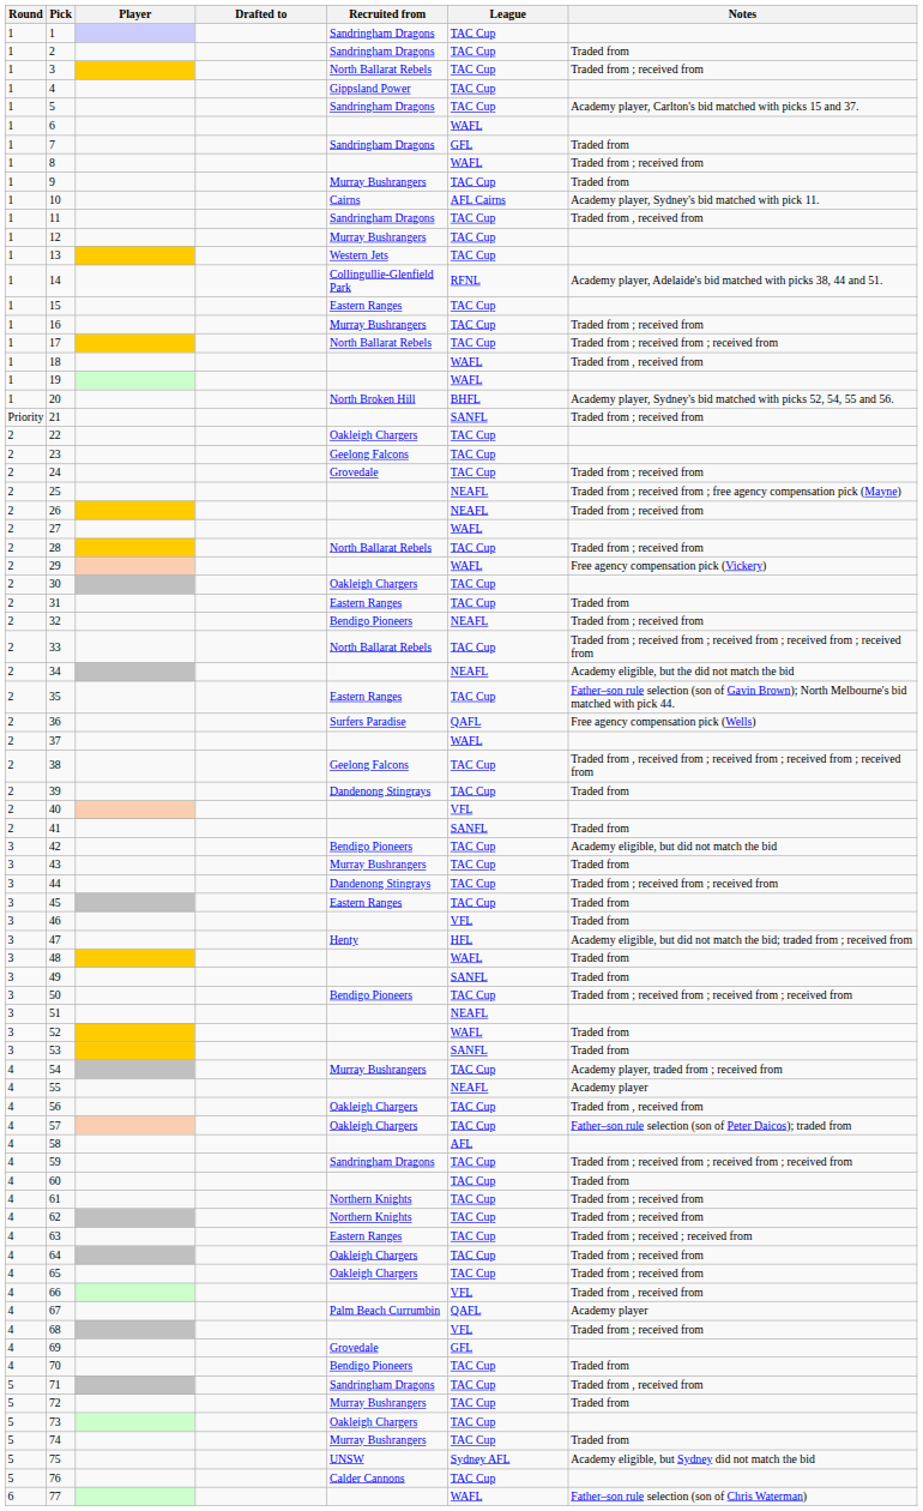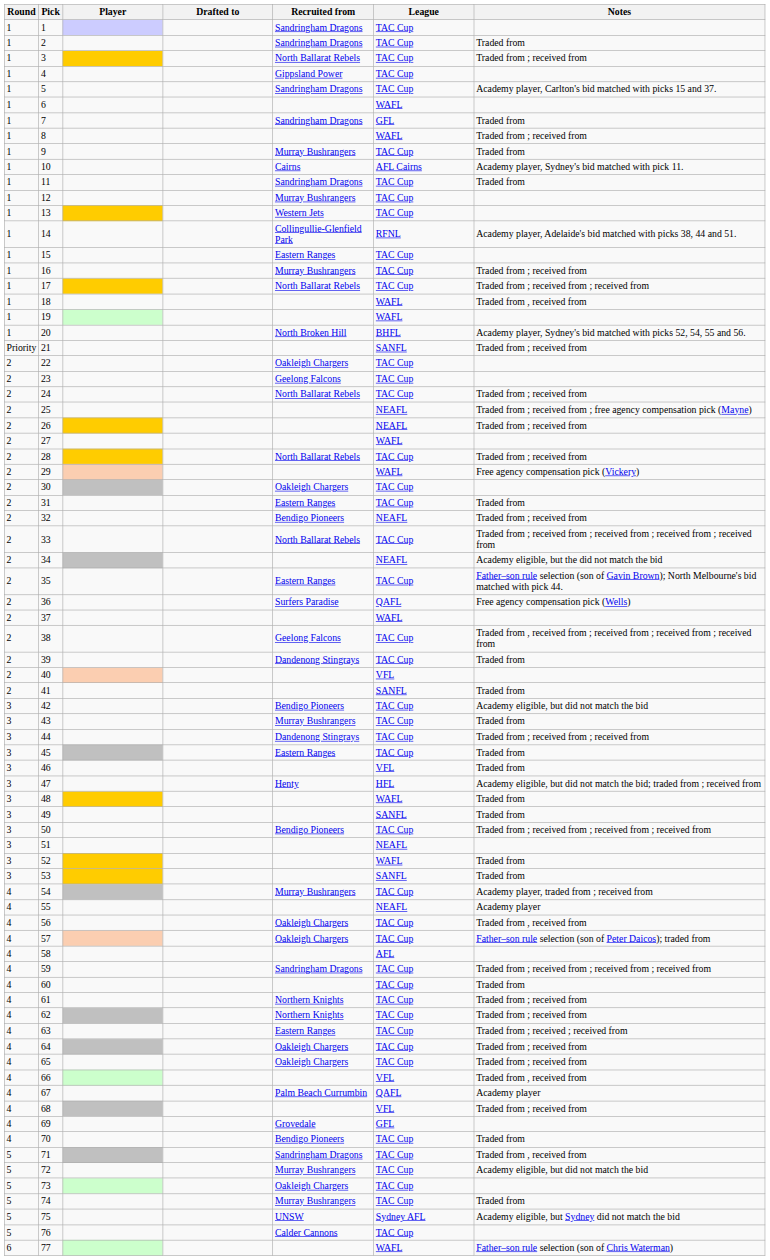 <table class="wikitable sortable">
 <tr>
 <th scope="col" style="width:2em">Round</th>
 <th scope="col" style="width:2em">Pick</th>
 <th scope="col" style="width:10em">Player</th>
 <th scope="col" style="width:11em">Drafted to</th>
 <th scope="col" style="width:10em">Recruited from</th>
 <th scope="col" style="width:10em">League</th>
 <th scope="col" style="width:30em">Notes</th>
 </tr>
 <tr>
 <td>1</td>
 <td>1</td>
 <td bgcolor="#CCCCFF"></td>
 <td></td>
 <td><a href='#'>Sandringham Dragons</a></td>
 <td><a href='#'>TAC Cup</a></td>
 <td></td>
 </tr>
 <tr>
 <td>1</td>
 <td>2</td>
 <td></td>
 <td></td>
 <td><a href='#'>Sandringham Dragons</a></td>
 <td><a href='#'>TAC Cup</a></td>
 <td>Traded from </td>
 </tr>
 <tr>
 <td>1</td>
 <td>3</td>
 <td align="left" bgcolor="#FFCC00"></td>
 <td></td>
 <td><a href='#'>North Ballarat Rebels</a></td>
 <td><a href='#'>TAC Cup</a></td>
 <td>Traded from ; received from </td>
 </tr>
 <tr>
 <td>1</td>
 <td>4</td>
 <td></td>
 <td></td>
 <td><a href='#'>Gippsland Power</a></td>
 <td><a href='#'>TAC Cup</a></td>
 <td></td>
 </tr>
 <tr>
 <td>1</td>
 <td>5</td>
 <td></td>
 <td></td>
 <td><a href='#'>Sandringham Dragons</a></td>
 <td><a href='#'>TAC Cup</a></td>
 <td>Academy player, Carlton's bid matched with picks 15 and 37.</td>
 </tr>
 <tr>
 <td>1</td>
 <td>6</td>
 <td></td>
 <td></td>
 <td></td>
 <td><a href='#'>WAFL</a></td>
 <td></td>
 </tr>
 <tr>
 <td>1</td>
 <td>7</td>
 <td></td>
 <td></td>
 <td><a href='#'>Sandringham Dragons</a></td>
 <td><a href='#'>GFL</a></td>
 <td>Traded from </td>
 </tr>
 <tr>
 <td>1</td>
 <td>8</td>
 <td></td>
 <td></td>
 <td></td>
 <td><a href='#'>WAFL</a></td>
 <td>Traded from ; received from </td>
 </tr>
 <tr>
 <td>1</td>
 <td>9</td>
 <td></td>
 <td></td>
 <td><a href='#'>Murray Bushrangers</a></td>
 <td><a href='#'>TAC Cup</a></td>
 <td>Traded from </td>
 </tr>
 <tr>
 <td>1</td>
 <td>10</td>
 <td></td>
 <td></td>
 <td><a href='#'>Cairns</a></td>
 <td><a href='#'>AFL Cairns</a></td>
 <td>Academy player, Sydney's bid matched with pick 11.</td>
 </tr>
 <tr>
 <td>1</td>
 <td>11</td>
 <td></td>
 <td></td>
 <td><a href='#'>Sandringham Dragons</a></td>
 <td><a href='#'>TAC Cup</a></td>
-<td>Traded from , received from </td>
+<td>Traded from </td>
 </tr>
 <tr>
 <td>1</td>
 <td>12</td>
 <td></td>
 <td></td>
 <td><a href='#'>Murray Bushrangers</a></td>
 <td><a href='#'>TAC Cup</a></td>
 <td></td>
 </tr>
 <tr>
 <td>1</td>
 <td>13</td>
 <td bgcolor="#FFCC00"></td>
 <td></td>
 <td><a href='#'>Western Jets</a></td>
 <td><a href='#'>TAC Cup</a></td>
 <td></td>
 </tr>
 <tr>
 <td>1</td>
 <td>14</td>
 <td></td>
 <td></td>
 <td><a href='#'>Collingullie-Glenfield Park</a></td>
 <td><a href='#'>RFNL</a></td>
 <td>Academy player, Adelaide's bid matched with picks 38, 44 and 51.</td>
 </tr>
 <tr>
 <td>1</td>
 <td>15</td>
 <td></td>
 <td></td>
 <td><a href='#'>Eastern Ranges</a></td>
 <td><a href='#'>TAC Cup</a></td>
 <td></td>
 </tr>
 <tr>
 <td>1</td>
 <td>16</td>
 <td></td>
 <td></td>
 <td><a href='#'>Murray Bushrangers</a></td>
 <td><a href='#'>TAC Cup</a></td>
 <td>Traded from ; received from </td>
 </tr>
 <tr>
 <td>1</td>
 <td>17</td>
 <td align="left" bgcolor="#FFCC00"></td>
 <td></td>
 <td><a href='#'>North Ballarat Rebels</a></td>
 <td><a href='#'>TAC Cup</a></td>
 <td>Traded from ; received from ; received from </td>
 </tr>
 <tr>
 <td>1</td>
 <td>18</td>
 <td></td>
 <td></td>
 <td></td>
 <td><a href='#'>WAFL</a></td>
 <td>Traded from , received from </td>
 </tr>
 <tr>
 <td>1</td>
 <td>19</td>
 <td bgcolor="#CCFFCC"></td>
 <td></td>
 <td></td>
 <td><a href='#'>WAFL</a></td>
 <td></td>
 </tr>
 <tr>
 <td>1</td>
 <td>20</td>
 <td></td>
 <td></td>
 <td><a href='#'>North Broken Hill</a></td>
 <td><a href='#'>BHFL</a></td>
 <td>Academy player, Sydney's bid matched with picks 52, 54, 55 and 56.</td>
 </tr>
 <tr>
 <td>Priority</td>
 <td>21</td>
 <td></td>
 <td></td>
 <td></td>
 <td><a href='#'>SANFL</a></td>
 <td>Traded from ; received from </td>
 </tr>
 <tr>
 <td>2</td>
 <td>22</td>
 <td></td>
 <td></td>
 <td><a href='#'>Oakleigh Chargers</a></td>
 <td><a href='#'>TAC Cup</a></td>
 <td></td>
 </tr>
 <tr>
 <td>2</td>
 <td>23</td>
 <td></td>
 <td></td>
 <td><a href='#'>Geelong Falcons</a></td>
 <td><a href='#'>TAC Cup</a></td>
 <td></td>
 </tr>
 <tr>
 <td>2</td>
 <td>24</td>
 <td></td>
 <td></td>
-<td><a href='#'>Grovedale</a></td>
+<td><a href='#'>North Ballarat Rebels</a></td>
 <td><a href='#'>TAC Cup</a></td>
 <td>Traded from ; received from </td>
 </tr>
 <tr>
 <td>2</td>
 <td>25</td>
 <td></td>
 <td></td>
 <td></td>
 <td><a href='#'>NEAFL</a></td>
 <td>Traded from ; received from ; free agency compensation pick (<a href='#'>Mayne</a>)</td>
 </tr>
 <tr>
 <td>2</td>
 <td>26</td>
 <td bgcolor="#FFCC00"></td>
 <td></td>
 <td></td>
 <td><a href='#'>NEAFL</a></td>
 <td>Traded from ; received from </td>
 </tr>
 <tr>
 <td>2</td>
 <td>27</td>
 <td></td>
 <td></td>
 <td></td>
 <td><a href='#'>WAFL</a></td>
 <td></td>
 </tr>
 <tr>
 <td>2</td>
 <td>28</td>
 <td bgcolor="#FFCC00"><br></td>
 <td></td>
 <td><a href='#'>North Ballarat Rebels</a></td>
 <td><a href='#'>TAC Cup</a></td>
 <td>Traded from ; received from </td>
 </tr>
 <tr>
 <td>2</td>
 <td>29</td>
 <td bgcolor="#FBCEB1"></td>
 <td></td>
 <td></td>
 <td><a href='#'>WAFL</a></td>
 <td>Free agency compensation pick (<a href='#'>Vickery</a>)</td>
 </tr>
 <tr>
 <td>2</td>
 <td>30</td>
 <td bgcolor="#C0C0C0"></td>
 <td></td>
 <td><a href='#'>Oakleigh Chargers</a></td>
 <td><a href='#'>TAC Cup</a></td>
 <td></td>
 </tr>
 <tr>
 <td>2</td>
 <td>31</td>
 <td></td>
 <td></td>
 <td><a href='#'>Eastern Ranges</a></td>
 <td><a href='#'>TAC Cup</a></td>
 <td>Traded from </td>
 </tr>
 <tr>
 <td>2</td>
 <td>32</td>
 <td></td>
 <td></td>
 <td><a href='#'>Bendigo Pioneers</a></td>
 <td><a href='#'>NEAFL</a></td>
 <td>Traded from ; received from </td>
 </tr>
 <tr>
 <td>2</td>
 <td>33</td>
 <td></td>
 <td></td>
 <td><a href='#'>North Ballarat Rebels</a></td>
 <td><a href='#'>TAC Cup</a></td>
 <td>Traded from ; received from ; received from ; received from ; received from </td>
 </tr>
 <tr>
 <td>2</td>
 <td>34</td>
 <td bgcolor="#C0C0C0"></td>
 <td></td>
 <td></td>
 <td><a href='#'>NEAFL</a></td>
 <td>Academy eligible, but the  did not match the bid</td>
 </tr>
 <tr>
 <td>2</td>
 <td>35</td>
 <td></td>
 <td></td>
 <td><a href='#'>Eastern Ranges</a></td>
 <td><a href='#'>TAC Cup</a></td>
 <td><a href='#'>Father–son rule</a> selection (son of <a href='#'>Gavin Brown</a>); North Melbourne's bid matched with pick 44.</td>
 </tr>
 <tr>
 <td>2</td>
 <td>36</td>
 <td></td>
 <td></td>
 <td><a href='#'>Surfers Paradise</a></td>
 <td><a href='#'>QAFL</a></td>
 <td>Free agency compensation pick (<a href='#'>Wells</a>)</td>
 </tr>
 <tr>
 <td>2</td>
 <td>37</td>
 <td></td>
 <td></td>
 <td></td>
 <td><a href='#'>WAFL</a></td>
 <td></td>
 </tr>
 <tr>
 <td>2</td>
 <td>38</td>
 <td></td>
 <td></td>
 <td><a href='#'>Geelong Falcons</a></td>
 <td><a href='#'>TAC Cup</a></td>
 <td>Traded from , received from ; received from ; received from ; received from </td>
 </tr>
 <tr>
 <td>2</td>
 <td>39</td>
 <td></td>
 <td></td>
 <td><a href='#'>Dandenong Stingrays</a></td>
 <td><a href='#'>TAC Cup</a></td>
 <td>Traded from </td>
 </tr>
 <tr>
 <td>2</td>
 <td>40</td>
 <td bgcolor="#FBCEB1"></td>
 <td></td>
 <td></td>
 <td><a href='#'>VFL</a></td>
 <td></td>
 </tr>
 <tr>
 <td>2</td>
 <td>41</td>
 <td></td>
 <td></td>
 <td></td>
 <td><a href='#'>SANFL</a></td>
 <td>Traded from </td>
 </tr>
 <tr>
 <td>3</td>
 <td>42</td>
 <td></td>
 <td></td>
 <td><a href='#'>Bendigo Pioneers</a></td>
 <td><a href='#'>TAC Cup</a></td>
 <td>Academy eligible, but  did not match the bid</td>
 </tr>
 <tr>
 <td>3</td>
 <td>43</td>
 <td></td>
 <td></td>
 <td><a href='#'>Murray Bushrangers</a></td>
 <td><a href='#'>TAC Cup</a></td>
 <td>Traded from </td>
 </tr>
 <tr>
 <td>3</td>
 <td>44</td>
 <td></td>
 <td></td>
 <td><a href='#'>Dandenong Stingrays</a></td>
 <td><a href='#'>TAC Cup</a></td>
 <td>Traded from ; received from ; received from </td>
 </tr>
 <tr>
 <td>3</td>
 <td>45</td>
 <td bgcolor="#C0C0C0"></td>
 <td></td>
 <td><a href='#'>Eastern Ranges</a></td>
 <td><a href='#'>TAC Cup</a></td>
 <td>Traded from </td>
 </tr>
 <tr>
 <td>3</td>
 <td>46</td>
 <td></td>
 <td></td>
 <td></td>
 <td><a href='#'>VFL</a></td>
 <td>Traded from </td>
 </tr>
 <tr>
 <td>3</td>
 <td>47</td>
 <td></td>
 <td></td>
 <td><a href='#'>Henty</a></td>
 <td><a href='#'>HFL</a></td>
 <td>Academy eligible, but  did not match the bid; traded from ; received from </td>
 </tr>
 <tr>
 <td>3</td>
 <td>48</td>
 <td bgcolor="#FFCC00"><br></td>
 <td></td>
 <td></td>
 <td><a href='#'>WAFL</a></td>
 <td>Traded from </td>
 </tr>
 <tr>
 <td>3</td>
 <td>49</td>
 <td></td>
 <td></td>
 <td></td>
 <td><a href='#'>SANFL</a></td>
 <td>Traded from </td>
 </tr>
 <tr>
 <td>3</td>
 <td>50</td>
 <td></td>
 <td></td>
 <td><a href='#'>Bendigo Pioneers</a></td>
 <td><a href='#'>TAC Cup</a></td>
 <td>Traded from ; received from ; received from ; received from </td>
 </tr>
 <tr>
 <td>3</td>
 <td>51</td>
 <td></td>
 <td></td>
 <td></td>
 <td><a href='#'>NEAFL</a></td>
 <td></td>
 </tr>
 <tr>
 <td>3</td>
 <td>52</td>
 <td bgcolor="#FFCC00"></td>
 <td></td>
 <td></td>
 <td><a href='#'>WAFL</a></td>
 <td>Traded from </td>
 </tr>
 <tr>
 <td>3</td>
 <td>53</td>
 <td bgcolor="#FFCC00"></td>
 <td></td>
 <td></td>
 <td><a href='#'>SANFL</a></td>
 <td>Traded from </td>
 </tr>
 <tr>
 <td>4</td>
 <td>54</td>
 <td bgcolor="#C0C0C0"></td>
 <td></td>
 <td><a href='#'>Murray Bushrangers</a></td>
 <td><a href='#'>TAC Cup</a></td>
 <td>Academy player, traded from ; received from </td>
 </tr>
 <tr>
 <td>4</td>
 <td>55</td>
 <td></td>
 <td></td>
 <td></td>
 <td><a href='#'>NEAFL</a></td>
 <td>Academy player</td>
 </tr>
 <tr>
 <td>4</td>
 <td>56</td>
 <td></td>
 <td></td>
 <td><a href='#'>Oakleigh Chargers</a></td>
 <td><a href='#'>TAC Cup</a></td>
 <td>Traded from , received from </td>
 </tr>
 <tr>
 <td>4</td>
 <td>57</td>
 <td bgcolor="#FBCEB1"><br></td>
 <td></td>
 <td><a href='#'>Oakleigh Chargers</a></td>
 <td><a href='#'>TAC Cup</a></td>
 <td><a href='#'>Father–son rule</a> selection (son of <a href='#'>Peter Daicos</a>); traded from </td>
 </tr>
 <tr>
 <td>4</td>
 <td>58</td>
 <td></td>
 <td></td>
 <td></td>
 <td><a href='#'>AFL</a></td>
 <td></td>
 </tr>
 <tr>
 <td>4</td>
 <td>59</td>
 <td></td>
 <td></td>
 <td><a href='#'>Sandringham Dragons</a></td>
 <td><a href='#'>TAC Cup</a></td>
 <td>Traded from ; received from ; received from ; received from </td>
 </tr>
 <tr>
 <td>4</td>
 <td>60</td>
 <td></td>
 <td></td>
 <td></td>
 <td><a href='#'>TAC Cup</a></td>
 <td>Traded from </td>
 </tr>
 <tr>
 <td>4</td>
 <td>61</td>
 <td></td>
 <td></td>
 <td><a href='#'>Northern Knights</a></td>
 <td><a href='#'>TAC Cup</a></td>
 <td>Traded from ; received from </td>
 </tr>
 <tr>
 <td>4</td>
 <td>62</td>
 <td bgcolor="#C0C0C0"></td>
 <td></td>
 <td><a href='#'>Northern Knights</a></td>
 <td><a href='#'>TAC Cup</a></td>
 <td>Traded from ; received from </td>
 </tr>
 <tr>
 <td>4</td>
 <td>63</td>
 <td></td>
 <td></td>
 <td><a href='#'>Eastern Ranges</a></td>
 <td><a href='#'>TAC Cup</a></td>
 <td>Traded from ; received ; received from </td>
 </tr>
 <tr>
 <td>4</td>
 <td>64</td>
 <td bgcolor="#C0C0C0"></td>
 <td></td>
 <td><a href='#'>Oakleigh Chargers</a></td>
 <td><a href='#'>TAC Cup</a></td>
 <td>Traded from ; received from </td>
 </tr>
 <tr>
 <td>4</td>
 <td>65</td>
 <td></td>
 <td></td>
 <td><a href='#'>Oakleigh Chargers</a></td>
 <td><a href='#'>TAC Cup</a></td>
 <td>Traded from ; received from </td>
 </tr>
 <tr>
 <td>4</td>
 <td>66</td>
 <td bgcolor="#CCFFCC"></td>
 <td></td>
 <td></td>
 <td><a href='#'>VFL</a></td>
 <td>Traded from , received from </td>
 </tr>
 <tr>
 <td>4</td>
 <td>67</td>
 <td></td>
 <td></td>
 <td><a href='#'>Palm Beach Currumbin</a></td>
 <td><a href='#'>QAFL</a></td>
 <td>Academy player</td>
 </tr>
 <tr>
 <td>4</td>
 <td>68</td>
 <td bgcolor="#C0C0C0"></td>
 <td></td>
 <td></td>
 <td><a href='#'>VFL</a></td>
 <td>Traded from ; received from </td>
 </tr>
 <tr>
 <td>4</td>
 <td>69</td>
 <td></td>
 <td></td>
 <td><a href='#'>Grovedale</a></td>
 <td><a href='#'>GFL</a></td>
 <td></td>
 </tr>
 <tr>
 <td>4</td>
 <td>70</td>
 <td></td>
 <td></td>
 <td><a href='#'>Bendigo Pioneers</a></td>
 <td><a href='#'>TAC Cup</a></td>
 <td>Traded from </td>
 </tr>
 <tr>
 <td>5</td>
 <td>71</td>
 <td bgcolor="#C0C0C0"></td>
 <td></td>
 <td><a href='#'>Sandringham Dragons</a></td>
 <td><a href='#'>TAC Cup</a></td>
 <td>Traded from , received from </td>
 </tr>
 <tr>
 <td>5</td>
 <td>72</td>
 <td></td>
 <td></td>
 <td><a href='#'>Murray Bushrangers</a></td>
 <td><a href='#'>TAC Cup</a></td>
-<td>Traded from </td>
+<td>Academy eligible, but  did not match the bid</td>
 </tr>
 <tr>
 <td>5</td>
 <td>73</td>
 <td bgcolor="#CCFFCC"></td>
 <td></td>
 <td><a href='#'>Oakleigh Chargers</a></td>
 <td><a href='#'>TAC Cup</a></td>
 <td></td>
 </tr>
 <tr>
 <td>5</td>
 <td>74</td>
 <td></td>
 <td></td>
 <td><a href='#'>Murray Bushrangers</a></td>
 <td><a href='#'>TAC Cup</a></td>
 <td>Traded from </td>
 </tr>
 <tr>
 <td>5</td>
 <td>75</td>
 <td></td>
 <td></td>
 <td><a href='#'>UNSW</a></td>
 <td><a href='#'>Sydney AFL</a></td>
 <td>Academy eligible, but <a href='#'>Sydney</a> did not match the bid </td>
 </tr>
 <tr>
 <td>5</td>
 <td>76</td>
 <td></td>
 <td></td>
 <td><a href='#'>Calder Cannons</a></td>
 <td><a href='#'>TAC Cup</a></td>
 <td></td>
 </tr>
 <tr>
 <td>6</td>
 <td>77</td>
 <td bgcolor="#CCFFCC"></td>
 <td></td>
 <td></td>
 <td><a href='#'>WAFL</a></td>
 <td><a href='#'>Father–son rule</a> selection (son of <a href='#'>Chris Waterman</a>)</td>
 </tr>
 </table>
